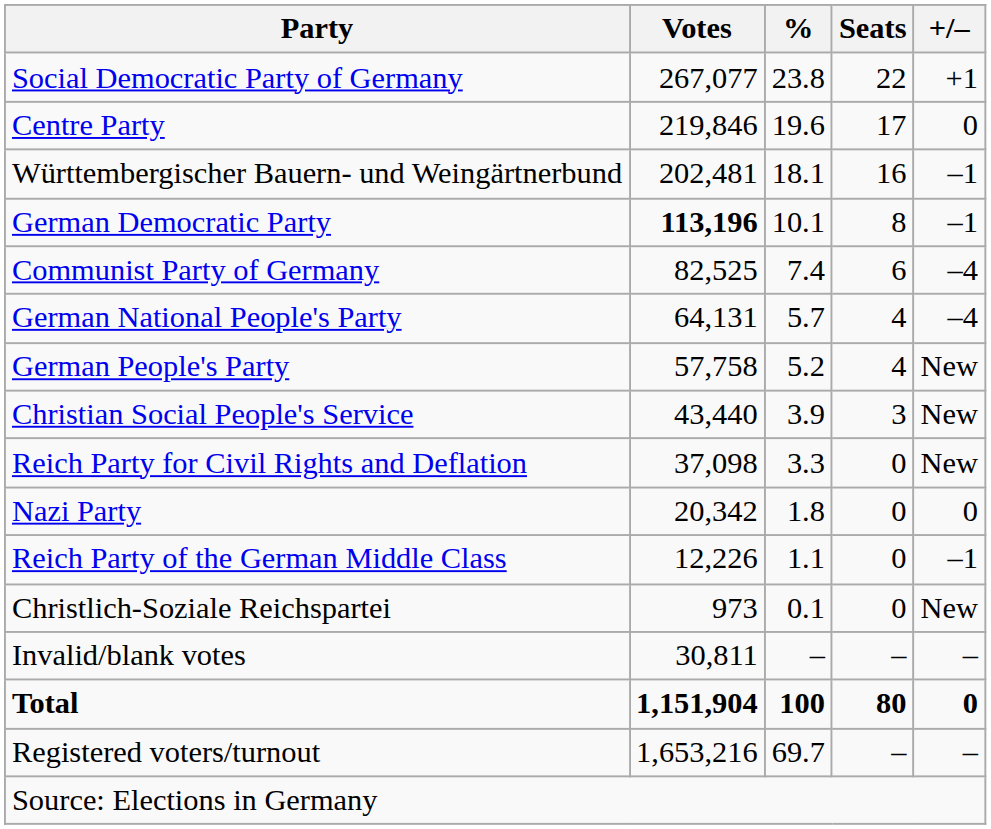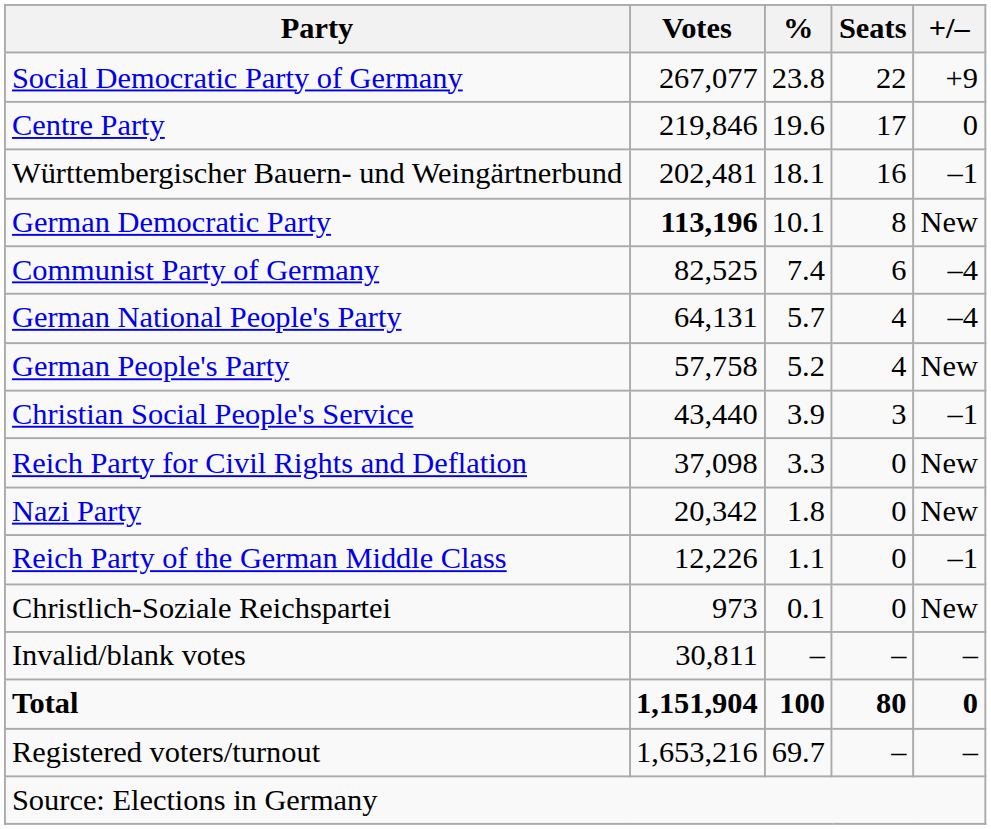 <table class="wikitable" style="text-align:right">
 <tr>
 <th>Party</th>
 <th>Votes</th>
 <th>%</th>
 <th>Seats</th>
 <th>+/–</th>
 </tr>
 <tr>
 <td align="left"><a href='#'>Social Democratic Party of Germany</a></td>
 <td>267,077</td>
 <td>23.8</td>
 <td>22</td>
-<td>+1</td>
+<td>+9</td>
 </tr>
 <tr>
 <td align="left"><a href='#'>Centre Party</a></td>
 <td>219,846</td>
 <td>19.6</td>
 <td>17</td>
 <td>0</td>
 </tr>
 <tr>
 <td align="left">Württembergischer Bauern- und Weingärtnerbund</td>
 <td>202,481</td>
 <td>18.1</td>
 <td>16</td>
 <td>–1</td>
 </tr>
 <tr>
 <td align="left"><a href='#'>German Democratic Party</a></td>
 <td><strong>113,196</strong></td>
 <td>10.1</td>
 <td>8</td>
-<td>–1</td>
+<td>New</td>
 </tr>
 <tr>
 <td align="left"><a href='#'>Communist Party of Germany</a></td>
 <td>82,525</td>
 <td>7.4</td>
 <td>6</td>
 <td>–4</td>
 </tr>
 <tr>
 <td align="left"><a href='#'>German National People's Party</a></td>
 <td>64,131</td>
 <td>5.7</td>
 <td>4</td>
 <td>–4</td>
 </tr>
 <tr>
 <td align="left"><a href='#'>German People's Party</a></td>
 <td>57,758</td>
 <td>5.2</td>
 <td>4</td>
 <td>New</td>
 </tr>
 <tr>
 <td align="left"><a href='#'>Christian Social People's Service</a></td>
 <td>43,440</td>
 <td>3.9</td>
 <td>3</td>
-<td>New</td>
+<td>–1</td>
 </tr>
 <tr>
 <td align="left"><a href='#'>Reich Party for Civil Rights and Deflation</a></td>
 <td>37,098</td>
 <td>3.3</td>
 <td>0</td>
 <td>New</td>
 </tr>
 <tr>
 <td align="left"><a href='#'>Nazi Party</a></td>
 <td>20,342</td>
 <td>1.8</td>
 <td>0</td>
-<td>0</td>
+<td>New</td>
 </tr>
 <tr>
 <td align="left"><a href='#'>Reich Party of the German Middle Class</a></td>
 <td>12,226</td>
 <td>1.1</td>
 <td>0</td>
 <td>–1</td>
 </tr>
 <tr>
 <td align="left">Christlich-Soziale Reichspartei</td>
 <td>973</td>
 <td>0.1</td>
 <td>0</td>
 <td>New</td>
 </tr>
 <tr>
 <td align="left">Invalid/blank votes</td>
 <td>30,811</td>
 <td>–</td>
 <td>–</td>
 <td>–</td>
 </tr>
 <tr>
 <td align="left"><strong>Total</strong></td>
 <td><strong>1,151,904</strong></td>
 <td><strong>100</strong></td>
 <td><strong>80</strong></td>
 <td><strong>0</strong></td>
 </tr>
 <tr>
 <td align="left">Registered voters/turnout</td>
 <td>1,653,216</td>
 <td>69.7</td>
 <td>–</td>
 <td>–</td>
 </tr>
 <tr>
 <td colspan="5" align="left">Source: Elections in Germany</td>
 </tr>
 </table>
